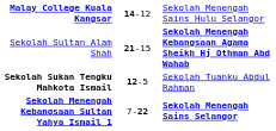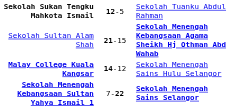 <table style="width:100%;" cellspacing="1">
 <tr>
 <th width=15%></th>
 <th width=25%></th>
 <th width=10%></th>
 <th width=25%></th>
 </tr>
 <tr style=font-size:90%>
 <td align=right></td>
-<td align=right> <strong><a href='#'>Malay College Kuala Kangsar</a></strong></td>
-<td align=center><strong>14</strong>-12</td>
-<td> <a href='#'>Sekolah Menengah Sains Hulu Selangor</a></td>
+<td align=right> <strong>Sekolah Sukan Tengku Mahkota Ismail</strong></td>
+<td align=center><strong>12</strong>-5</td>
+<td> <a href='#'>Sekolah Tuanku Abdul Rahman</a></td>
 <td></td>
 </tr>
 <tr style=font-size:90%>
 <td align=right></td>
 <td align=right> <a href='#'>Sekolah Sultan Alam Shah</a></td>
 <td align=center><strong>21</strong>-15</td>
 <td><strong> <a href='#'>Sekolah Menengah Kebangsaan Agama Sheikh Hj Othman Abd Wahab</a></strong></td>
 <td></td>
 </tr>
 <tr style=font-size:90%>
 <td align=right></td>
-<td align=right> <strong>Sekolah Sukan Tengku Mahkota Ismail</strong></td>
-<td align=center><strong>12</strong>-5</td>
-<td> <a href='#'>Sekolah Tuanku Abdul Rahman</a></td>
+<td align=right> <strong><a href='#'>Malay College Kuala Kangsar</a></strong></td>
+<td align=center><strong>14</strong>-12</td>
+<td> <a href='#'>Sekolah Menengah Sains Hulu Selangor</a></td>
 <td></td>
 </tr>
 <tr style=font-size:90%>
 <td align=right></td>
 <td align=right><strong> <a href='#'>Sekolah Menengah Kebangsaan Sultan Yahya Ismail 1</a></strong></td>
 <td align=center>7-<strong>22</strong></td>
 <td><strong> <a href='#'>Sekolah Menengah Sains Selangor</a></strong></td>
 <td></td>
 </tr>
 </table>
